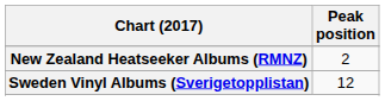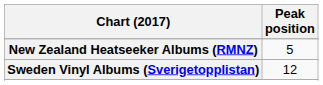 <table class="wikitable sortable plainrowheaders" style="text-align:center">
 <tr>
 <th scope="col">Chart (2017)</th>
 <th scope="col">Peak<br>position</th>
 </tr>
 <tr>
 </tr>
 <tr>
 </tr>
 <tr>
 </tr>
 <tr>
 </tr>
 <tr>
 </tr>
 <tr>
 </tr>
 <tr>
 </tr>
 <tr>
 </tr>
 <tr>
 <th scope="row">New Zealand Heatseeker Albums (<a href='#'>RMNZ</a>)</th>
-<td>2</td>
+<td>5</td>
 </tr>
 <tr>
 </tr>
 <tr>
 </tr>
 <tr>
 <th scope="row">Sweden Vinyl Albums (<a href='#'>Sverigetopplistan</a>)</th>
 <td>12</td>
 </tr>
 <tr>
 </tr>
 <tr>
 </tr>
 <tr>
 </tr>
 </table>
